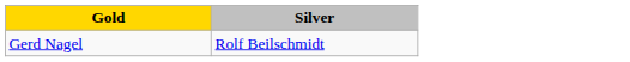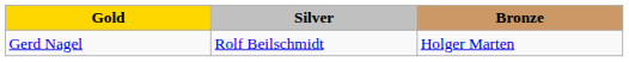 <table class="wikitable" style="text-align:left">
 <tr align="center">
 <td width=200 bgcolor=gold><strong>Gold</strong></td>
 <td width=200 bgcolor=silver><strong>Silver</strong></td>
+<td width=200 bgcolor=CC9966><strong>Bronze</strong></td>
 </tr>
 <tr>
 <td><a href='#'>Gerd Nagel</a><br><em></em></td>
 <td><a href='#'>Rolf Beilschmidt</a><br><em></em></td>
+<td><a href='#'>Holger Marten</a><br><em></em></td>
 </tr>
 </table>
